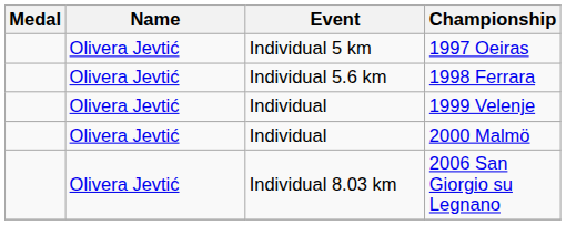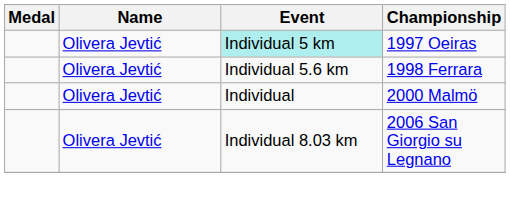 <table class="wikitable sortable" style="font-size:100%">
 <tr>
 <th>Medal</th>
 <th width=150>Name</th>
 <th width=150>Event</th>
 <th width=100>Championship</th>
 </tr>
 <tr>
 <td></td>
 <td><a href='#'>Olivera Jevtić</a></td>
-<td>Individual 5 km</td>
+<td style="background: paleturquoise;">Individual 5 km</td>
 <td><a href='#'>1997 Oeiras</a> </td>
 </tr>
 <tr>
 <td></td>
 <td><a href='#'>Olivera Jevtić</a></td>
 <td>Individual 5.6 km</td>
 <td><a href='#'>1998 Ferrara</a> </td>
-</tr>
-<tr>
-<td></td>
-<td><a href='#'>Olivera Jevtić</a></td>
-<td>Individual</td>
-<td><a href='#'>1999 Velenje</a> </td>
 </tr>
 <tr>
 <td></td>
 <td><a href='#'>Olivera Jevtić</a></td>
 <td>Individual</td>
 <td><a href='#'>2000 Malmö</a> </td>
 </tr>
 <tr>
 <td></td>
 <td><a href='#'>Olivera Jevtić</a></td>
 <td>Individual 8.03 km</td>
 <td><a href='#'>2006 San Giorgio su Legnano</a> </td>
 </tr>
 <tr>
 </tr>
 </table>
